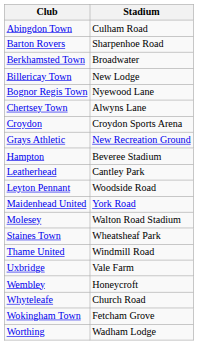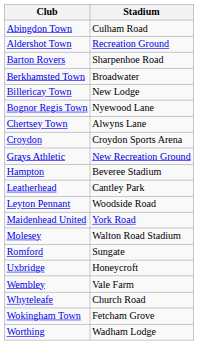 <table class="wikitable sortable">
 <tr>
 <th>Club</th>
 <th>Stadium</th>
 </tr>
 <tr>
 <td><a href='#'>Abingdon Town</a></td>
 <td>Culham Road</td>
+</tr>
+<tr>
+<td><a href='#'>Aldershot Town</a></td>
+<td><a href='#'>Recreation Ground</a></td>
 </tr>
 <tr>
 <td><a href='#'>Barton Rovers</a></td>
 <td>Sharpenhoe Road</td>
 </tr>
 <tr>
 <td><a href='#'>Berkhamsted Town</a></td>
 <td>Broadwater</td>
 </tr>
 <tr>
 <td><a href='#'>Billericay Town</a></td>
 <td>New Lodge</td>
 </tr>
 <tr>
 <td><a href='#'>Bognor Regis Town</a></td>
 <td>Nyewood Lane</td>
 </tr>
 <tr>
 <td><a href='#'>Chertsey Town</a></td>
 <td>Alwyns Lane</td>
 </tr>
 <tr>
 <td><a href='#'>Croydon</a></td>
 <td>Croydon Sports Arena</td>
 </tr>
 <tr>
 <td><a href='#'>Grays Athletic</a></td>
 <td><a href='#'>New Recreation Ground</a></td>
 </tr>
 <tr>
 <td><a href='#'>Hampton</a></td>
 <td>Beveree Stadium</td>
 </tr>
 <tr>
 <td><a href='#'>Leatherhead</a></td>
 <td>Cantley Park</td>
 </tr>
 <tr>
 <td><a href='#'>Leyton Pennant</a></td>
 <td>Woodside Road</td>
 </tr>
 <tr>
 <td><a href='#'>Maidenhead United</a></td>
 <td><a href='#'>York Road</a></td>
 </tr>
 <tr>
 <td><a href='#'>Molesey</a></td>
 <td>Walton Road Stadium</td>
 </tr>
 <tr>
-<td><a href='#'>Staines Town</a></td>
-<td>Wheatsheaf Park</td>
-</tr>
-<tr>
-<td><a href='#'>Thame United</a></td>
-<td>Windmill Road</td>
+<td><a href='#'>Romford</a></td>
+<td>Sungate</td>
 </tr>
 <tr>
 <td><a href='#'>Uxbridge</a></td>
-<td>Vale Farm</td>
+<td>Honeycroft</td>
 </tr>
 <tr>
 <td><a href='#'>Wembley</a></td>
-<td>Honeycroft</td>
+<td>Vale Farm</td>
 </tr>
 <tr>
 <td><a href='#'>Whyteleafe</a></td>
 <td>Church Road</td>
 </tr>
 <tr>
 <td><a href='#'>Wokingham Town</a></td>
 <td>Fetcham Grove</td>
 </tr>
 <tr>
 <td><a href='#'>Worthing</a></td>
 <td>Wadham Lodge</td>
 </tr>
 </table>
